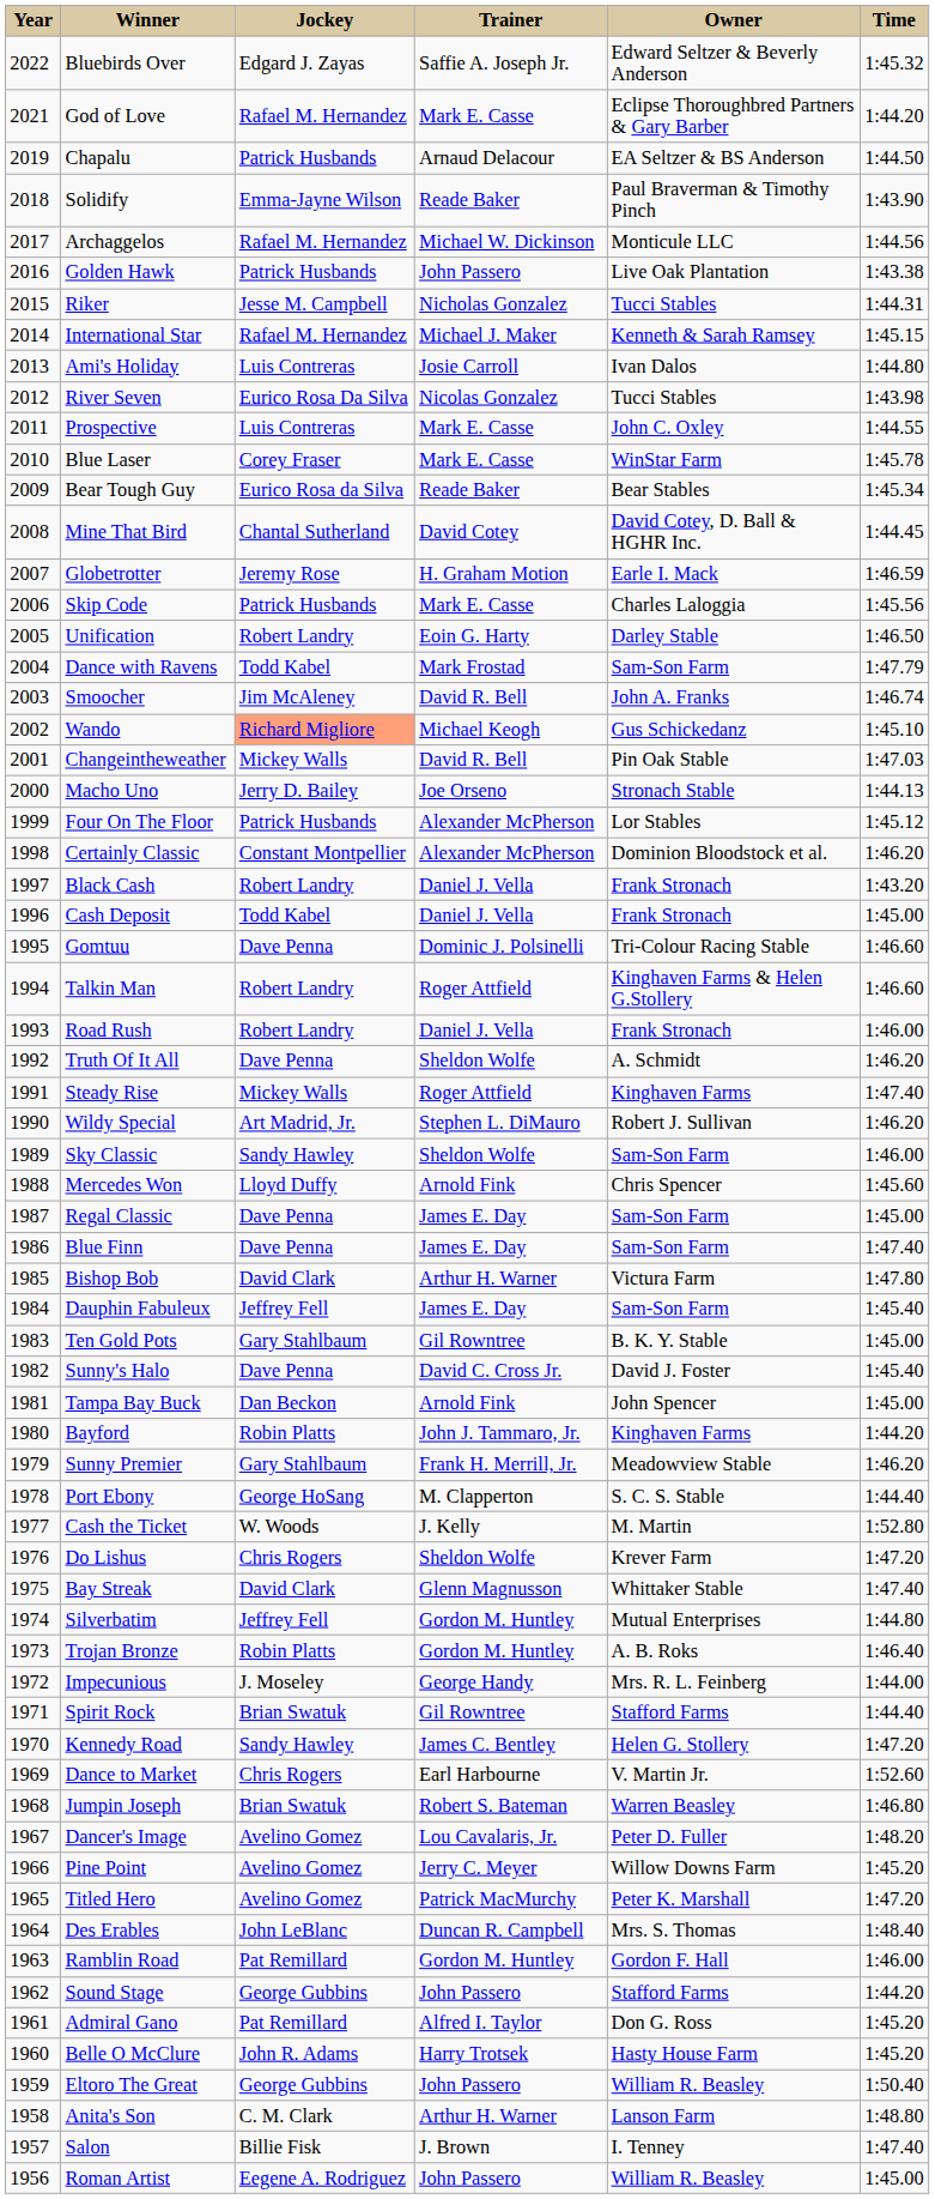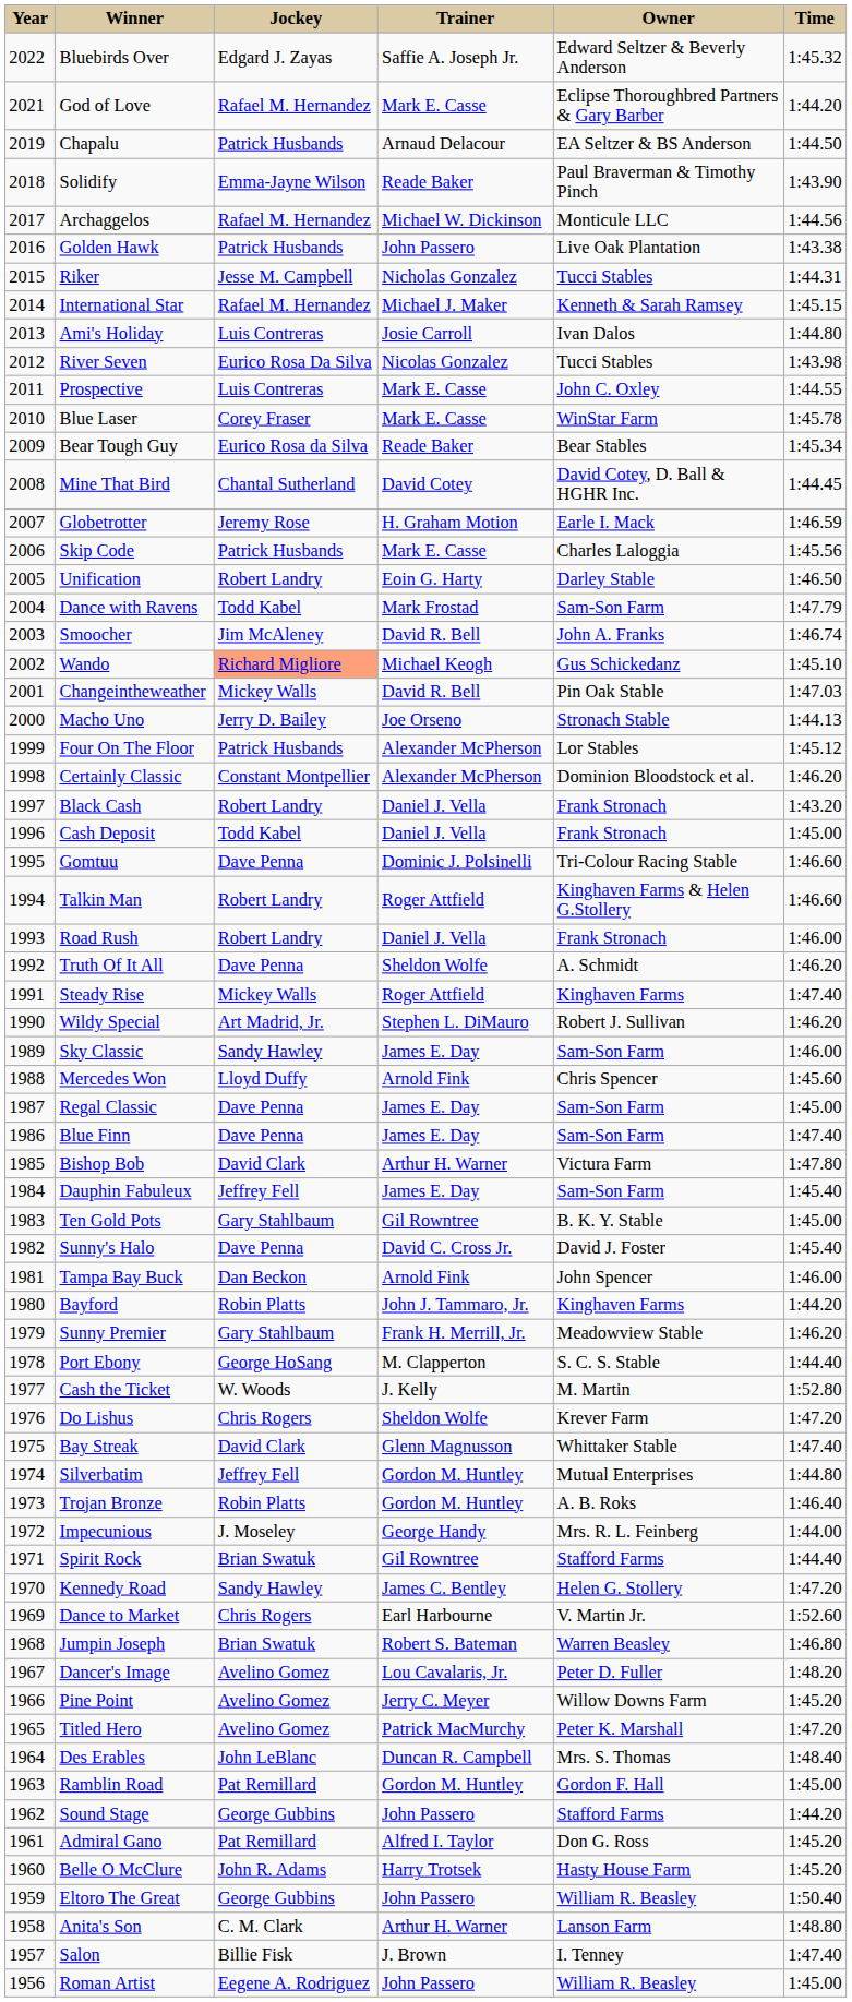 <table class="wikitable sortable">
 <tr>
 <th style="background-color:#DACAA5; width:38px">Year <br></th>
 <th style="background-color:#DACAA5; width:135px">Winner <br></th>
 <th style="background-color:#DACAA5; width:140px">Jockey <br></th>
 <th style="background-color:#DACAA5; width:150px">Trainer <br></th>
 <th style="background-color:#DACAA5; width:200px">Owner <br></th>
 <th style="background-color:#DACAA5">Time</th>
 </tr>
 <tr>
 <td>2022</td>
 <td>Bluebirds Over</td>
 <td>Edgard J. Zayas</td>
 <td>Saffie A. Joseph Jr.</td>
 <td>Edward Seltzer & Beverly Anderson</td>
 <td>1:45.32</td>
 </tr>
 <tr>
 <td>2021</td>
 <td>God of Love</td>
 <td><a href='#'>Rafael M. Hernandez</a></td>
 <td><a href='#'>Mark E. Casse</a></td>
 <td>Eclipse Thoroughbred Partners & <a href='#'>Gary Barber</a></td>
 <td>1:44.20</td>
 </tr>
 <tr>
 <td>2019</td>
 <td>Chapalu</td>
 <td><a href='#'>Patrick Husbands</a></td>
 <td>Arnaud Delacour</td>
 <td>EA Seltzer & BS Anderson</td>
 <td>1:44.50</td>
 </tr>
 <tr>
 <td>2018</td>
 <td>Solidify</td>
 <td><a href='#'>Emma-Jayne Wilson</a></td>
 <td><a href='#'>Reade Baker</a></td>
 <td>Paul Braverman & Timothy Pinch</td>
 <td>1:43.90</td>
 </tr>
 <tr>
 <td>2017</td>
 <td>Archaggelos</td>
 <td><a href='#'>Rafael M. Hernandez</a></td>
 <td><a href='#'>Michael W. Dickinson</a></td>
 <td>Monticule LLC</td>
 <td>1:44.56</td>
 </tr>
 <tr>
 <td>2016</td>
 <td><a href='#'>Golden Hawk</a></td>
 <td><a href='#'>Patrick Husbands</a></td>
 <td><a href='#'>John Passero</a></td>
 <td>Live Oak Plantation</td>
 <td>1:43.38</td>
 </tr>
 <tr>
 <td>2015</td>
 <td><a href='#'>Riker</a></td>
 <td><a href='#'>Jesse M. Campbell</a></td>
 <td><a href='#'>Nicholas Gonzalez</a></td>
 <td><a href='#'>Tucci Stables</a></td>
 <td>1:44.31</td>
 </tr>
 <tr>
 <td>2014</td>
 <td><a href='#'>International Star</a></td>
 <td><a href='#'>Rafael M. Hernandez</a></td>
 <td><a href='#'>Michael J. Maker</a></td>
 <td><a href='#'>Kenneth & Sarah Ramsey</a></td>
 <td>1:45.15</td>
 </tr>
 <tr>
 <td>2013</td>
 <td><a href='#'>Ami's Holiday</a></td>
 <td><a href='#'>Luis Contreras</a></td>
 <td><a href='#'>Josie Carroll</a></td>
 <td>Ivan Dalos</td>
 <td>1:44.80</td>
 </tr>
 <tr>
 <td>2012</td>
 <td><a href='#'>River Seven</a></td>
 <td><a href='#'>Eurico Rosa Da Silva</a></td>
 <td><a href='#'>Nicolas Gonzalez</a></td>
 <td>Tucci Stables</td>
 <td>1:43.98</td>
 </tr>
 <tr>
 <td>2011</td>
 <td><a href='#'>Prospective</a></td>
 <td><a href='#'>Luis Contreras</a></td>
 <td><a href='#'>Mark E. Casse</a></td>
 <td><a href='#'>John C. Oxley</a></td>
 <td>1:44.55</td>
 </tr>
 <tr>
 <td>2010</td>
 <td>Blue Laser</td>
 <td><a href='#'>Corey Fraser</a></td>
 <td><a href='#'>Mark E. Casse</a></td>
 <td><a href='#'>WinStar Farm</a></td>
 <td>1:45.78</td>
 </tr>
 <tr>
 <td>2009</td>
 <td>Bear Tough Guy</td>
 <td><a href='#'>Eurico Rosa da Silva</a></td>
 <td><a href='#'>Reade Baker</a></td>
 <td>Bear Stables</td>
 <td>1:45.34</td>
 </tr>
 <tr>
 <td>2008</td>
 <td><a href='#'>Mine That Bird</a></td>
 <td><a href='#'>Chantal Sutherland</a></td>
 <td><a href='#'>David Cotey</a></td>
 <td><a href='#'>David Cotey</a>, D. Ball & HGHR Inc.</td>
 <td>1:44.45</td>
 </tr>
 <tr>
 <td>2007</td>
 <td><a href='#'>Globetrotter</a></td>
 <td><a href='#'>Jeremy Rose</a></td>
 <td><a href='#'>H. Graham Motion</a></td>
 <td><a href='#'>Earle I. Mack</a></td>
 <td>1:46.59</td>
 </tr>
 <tr>
 <td>2006</td>
 <td><a href='#'>Skip Code</a></td>
 <td><a href='#'>Patrick Husbands</a></td>
 <td><a href='#'>Mark E. Casse</a></td>
 <td>Charles Laloggia</td>
 <td>1:45.56</td>
 </tr>
 <tr>
 <td>2005</td>
 <td><a href='#'>Unification</a></td>
 <td><a href='#'>Robert Landry</a></td>
 <td><a href='#'>Eoin G. Harty</a></td>
 <td><a href='#'>Darley Stable</a></td>
 <td>1:46.50</td>
 </tr>
 <tr>
 <td>2004</td>
 <td><a href='#'>Dance with Ravens</a></td>
 <td><a href='#'>Todd Kabel</a></td>
 <td><a href='#'>Mark Frostad</a></td>
 <td><a href='#'>Sam-Son Farm</a></td>
 <td>1:47.79</td>
 </tr>
 <tr>
 <td>2003</td>
 <td><a href='#'>Smoocher</a></td>
 <td><a href='#'>Jim McAleney</a></td>
 <td><a href='#'>David R. Bell</a></td>
 <td><a href='#'>John A. Franks</a></td>
 <td>1:46.74</td>
 </tr>
 <tr>
 <td>2002</td>
 <td><a href='#'>Wando</a></td>
 <td style="background: lightsalmon;"><a href='#'>Richard Migliore</a></td>
 <td><a href='#'>Michael Keogh</a></td>
 <td><a href='#'>Gus Schickedanz</a></td>
 <td>1:45.10</td>
 </tr>
 <tr>
 <td>2001</td>
 <td><a href='#'>Changeintheweather</a></td>
 <td><a href='#'>Mickey Walls</a></td>
 <td><a href='#'>David R. Bell</a></td>
 <td>Pin Oak Stable</td>
 <td>1:47.03</td>
 </tr>
 <tr>
 <td>2000</td>
 <td><a href='#'>Macho Uno</a></td>
 <td><a href='#'>Jerry D. Bailey</a></td>
 <td><a href='#'>Joe Orseno</a></td>
 <td><a href='#'>Stronach Stable</a></td>
 <td>1:44.13</td>
 </tr>
 <tr>
 <td>1999</td>
 <td><a href='#'>Four On The Floor</a></td>
 <td><a href='#'>Patrick Husbands</a></td>
 <td><a href='#'>Alexander McPherson</a></td>
 <td>Lor Stables</td>
 <td>1:45.12</td>
 </tr>
 <tr>
 <td>1998</td>
 <td><a href='#'>Certainly Classic</a></td>
 <td><a href='#'>Constant Montpellier</a></td>
 <td><a href='#'>Alexander McPherson</a></td>
 <td>Dominion Bloodstock et al.</td>
 <td>1:46.20</td>
 </tr>
 <tr>
 <td>1997</td>
 <td><a href='#'>Black Cash</a></td>
 <td><a href='#'>Robert Landry</a></td>
 <td><a href='#'>Daniel J. Vella</a></td>
 <td><a href='#'>Frank Stronach</a></td>
 <td>1:43.20</td>
 </tr>
 <tr>
 <td>1996</td>
 <td><a href='#'>Cash Deposit</a></td>
 <td><a href='#'>Todd Kabel</a></td>
 <td><a href='#'>Daniel J. Vella</a></td>
 <td><a href='#'>Frank Stronach</a></td>
 <td>1:45.00</td>
 </tr>
 <tr>
 <td>1995</td>
 <td><a href='#'>Gomtuu</a></td>
 <td><a href='#'>Dave Penna</a></td>
 <td><a href='#'>Dominic J. Polsinelli</a></td>
 <td>Tri-Colour Racing Stable</td>
 <td>1:46.60</td>
 </tr>
 <tr>
 <td>1994</td>
 <td><a href='#'>Talkin Man</a></td>
 <td><a href='#'>Robert Landry</a></td>
 <td><a href='#'>Roger Attfield</a></td>
 <td><a href='#'>Kinghaven Farms</a> & <a href='#'>Helen G.Stollery</a></td>
 <td>1:46.60</td>
 </tr>
 <tr>
 <td>1993</td>
 <td><a href='#'>Road Rush</a></td>
 <td><a href='#'>Robert Landry</a></td>
 <td><a href='#'>Daniel J. Vella</a></td>
 <td><a href='#'>Frank Stronach</a></td>
 <td>1:46.00</td>
 </tr>
 <tr>
 <td>1992</td>
 <td><a href='#'>Truth Of It All</a></td>
 <td><a href='#'>Dave Penna</a></td>
 <td><a href='#'>Sheldon Wolfe</a></td>
 <td>A. Schmidt</td>
 <td>1:46.20</td>
 </tr>
 <tr>
 <td>1991</td>
 <td><a href='#'>Steady Rise</a></td>
 <td><a href='#'>Mickey Walls</a></td>
 <td><a href='#'>Roger Attfield</a></td>
 <td><a href='#'>Kinghaven Farms</a></td>
 <td>1:47.40</td>
 </tr>
 <tr>
 <td>1990</td>
 <td><a href='#'>Wildy Special</a></td>
 <td><a href='#'>Art Madrid, Jr.</a></td>
 <td><a href='#'>Stephen L. DiMauro</a></td>
 <td>Robert J. Sullivan</td>
 <td>1:46.20</td>
 </tr>
 <tr>
 <td>1989</td>
 <td><a href='#'>Sky Classic</a></td>
 <td><a href='#'>Sandy Hawley</a></td>
-<td><a href='#'>Sheldon Wolfe</a></td>
+<td><a href='#'>James E. Day</a></td>
 <td><a href='#'>Sam-Son Farm</a></td>
 <td>1:46.00</td>
 </tr>
 <tr>
 <td>1988</td>
 <td><a href='#'>Mercedes Won</a></td>
 <td><a href='#'>Lloyd Duffy</a></td>
 <td><a href='#'>Arnold Fink</a></td>
 <td>Chris Spencer</td>
 <td>1:45.60</td>
 </tr>
 <tr>
 <td>1987</td>
 <td><a href='#'>Regal Classic</a></td>
 <td><a href='#'>Dave Penna</a></td>
 <td><a href='#'>James E. Day</a></td>
 <td><a href='#'>Sam-Son Farm</a></td>
 <td>1:45.00</td>
 </tr>
 <tr>
 <td>1986</td>
 <td><a href='#'>Blue Finn</a></td>
 <td><a href='#'>Dave Penna</a></td>
 <td><a href='#'>James E. Day</a></td>
 <td><a href='#'>Sam-Son Farm</a></td>
 <td>1:47.40</td>
 </tr>
 <tr>
 <td>1985</td>
 <td><a href='#'>Bishop Bob</a></td>
 <td><a href='#'>David Clark</a></td>
 <td><a href='#'>Arthur H. Warner</a></td>
 <td>Victura Farm</td>
 <td>1:47.80</td>
 </tr>
 <tr>
 <td>1984</td>
 <td><a href='#'>Dauphin Fabuleux</a></td>
 <td><a href='#'>Jeffrey Fell</a></td>
 <td><a href='#'>James E. Day</a></td>
 <td><a href='#'>Sam-Son Farm</a></td>
 <td>1:45.40</td>
 </tr>
 <tr>
 <td>1983</td>
 <td><a href='#'>Ten Gold Pots</a></td>
 <td><a href='#'>Gary Stahlbaum</a></td>
 <td><a href='#'>Gil Rowntree</a></td>
 <td>B. K. Y. Stable</td>
 <td>1:45.00</td>
 </tr>
 <tr>
 <td>1982</td>
 <td><a href='#'>Sunny's Halo</a></td>
 <td><a href='#'>Dave Penna</a></td>
 <td><a href='#'>David C. Cross Jr.</a></td>
 <td>David J. Foster</td>
 <td>1:45.40</td>
 </tr>
 <tr>
 <td>1981</td>
 <td><a href='#'>Tampa Bay Buck</a></td>
 <td><a href='#'>Dan Beckon</a></td>
 <td><a href='#'>Arnold Fink</a></td>
 <td>John Spencer</td>
-<td>1:45.00</td>
+<td>1:46.00</td>
 </tr>
 <tr>
 <td>1980</td>
 <td><a href='#'>Bayford</a></td>
 <td><a href='#'>Robin Platts</a></td>
 <td><a href='#'>John J. Tammaro, Jr.</a></td>
 <td><a href='#'>Kinghaven Farms</a></td>
 <td>1:44.20</td>
 </tr>
 <tr>
 <td>1979</td>
 <td><a href='#'>Sunny Premier</a></td>
 <td><a href='#'>Gary Stahlbaum</a></td>
 <td><a href='#'>Frank H. Merrill, Jr.</a></td>
 <td>Meadowview Stable</td>
 <td>1:46.20</td>
 </tr>
 <tr>
 <td>1978</td>
 <td><a href='#'>Port Ebony</a></td>
 <td><a href='#'>George HoSang</a></td>
 <td>M. Clapperton</td>
 <td>S. C. S. Stable</td>
 <td>1:44.40</td>
 </tr>
 <tr>
 <td>1977</td>
 <td><a href='#'>Cash the Ticket</a></td>
 <td>W. Woods</td>
 <td>J. Kelly</td>
 <td>M. Martin</td>
 <td>1:52.80</td>
 </tr>
 <tr>
 <td>1976</td>
 <td><a href='#'>Do Lishus</a></td>
 <td><a href='#'>Chris Rogers</a></td>
 <td><a href='#'>Sheldon Wolfe</a></td>
 <td>Krever Farm</td>
 <td>1:47.20</td>
 </tr>
 <tr>
 <td>1975</td>
 <td><a href='#'>Bay Streak</a></td>
 <td><a href='#'>David Clark</a></td>
 <td><a href='#'>Glenn Magnusson</a></td>
 <td>Whittaker Stable</td>
 <td>1:47.40</td>
 </tr>
 <tr>
 <td>1974</td>
 <td><a href='#'>Silverbatim</a></td>
 <td><a href='#'>Jeffrey Fell</a></td>
 <td><a href='#'>Gordon M. Huntley</a></td>
 <td>Mutual Enterprises</td>
 <td>1:44.80</td>
 </tr>
 <tr>
 <td>1973</td>
 <td><a href='#'>Trojan Bronze</a></td>
 <td><a href='#'>Robin Platts</a></td>
 <td><a href='#'>Gordon M. Huntley</a></td>
 <td>A. B. Roks</td>
 <td>1:46.40</td>
 </tr>
 <tr>
 <td>1972</td>
 <td><a href='#'>Impecunious</a></td>
 <td>J. Moseley</td>
 <td><a href='#'>George Handy</a></td>
 <td>Mrs. R. L. Feinberg</td>
 <td>1:44.00</td>
 </tr>
 <tr>
 <td>1971</td>
 <td><a href='#'>Spirit Rock</a></td>
 <td><a href='#'>Brian Swatuk</a></td>
 <td><a href='#'>Gil Rowntree</a></td>
 <td><a href='#'>Stafford Farms</a></td>
 <td>1:44.40</td>
 </tr>
 <tr>
 <td>1970</td>
 <td><a href='#'>Kennedy Road</a></td>
 <td><a href='#'>Sandy Hawley</a></td>
 <td><a href='#'>James C. Bentley</a></td>
 <td><a href='#'>Helen G. Stollery</a></td>
 <td>1:47.20</td>
 </tr>
 <tr>
 <td>1969</td>
 <td><a href='#'>Dance to Market</a></td>
 <td><a href='#'>Chris Rogers</a></td>
 <td>Earl Harbourne</td>
 <td>V. Martin Jr.</td>
 <td>1:52.60</td>
 </tr>
 <tr>
 <td>1968</td>
 <td><a href='#'>Jumpin Joseph</a></td>
 <td><a href='#'>Brian Swatuk</a></td>
 <td><a href='#'>Robert S. Bateman</a></td>
 <td><a href='#'>Warren Beasley</a></td>
 <td>1:46.80</td>
 </tr>
 <tr>
 <td>1967</td>
 <td><a href='#'>Dancer's Image</a></td>
 <td><a href='#'>Avelino Gomez</a></td>
 <td><a href='#'>Lou Cavalaris, Jr.</a></td>
 <td><a href='#'>Peter D. Fuller</a></td>
 <td>1:48.20</td>
 </tr>
 <tr>
 <td>1966</td>
 <td><a href='#'>Pine Point</a></td>
 <td><a href='#'>Avelino Gomez</a></td>
 <td><a href='#'>Jerry C. Meyer</a></td>
 <td>Willow Downs Farm</td>
 <td>1:45.20</td>
 </tr>
 <tr>
 <td>1965</td>
 <td><a href='#'>Titled Hero</a></td>
 <td><a href='#'>Avelino Gomez</a></td>
 <td><a href='#'>Patrick MacMurchy</a></td>
 <td><a href='#'>Peter K. Marshall</a></td>
 <td>1:47.20</td>
 </tr>
 <tr>
 <td>1964</td>
 <td><a href='#'>Des Erables</a></td>
 <td><a href='#'>John LeBlanc</a></td>
 <td><a href='#'>Duncan R. Campbell</a></td>
 <td>Mrs. S. Thomas</td>
 <td>1:48.40</td>
 </tr>
 <tr>
 <td>1963</td>
 <td><a href='#'>Ramblin Road</a></td>
 <td><a href='#'>Pat Remillard</a></td>
 <td><a href='#'>Gordon M. Huntley</a></td>
 <td><a href='#'>Gordon F. Hall</a></td>
-<td>1:46.00</td>
+<td>1:45.00</td>
 </tr>
 <tr>
 <td>1962</td>
 <td><a href='#'>Sound Stage</a></td>
 <td><a href='#'>George Gubbins</a></td>
 <td><a href='#'>John Passero</a></td>
 <td><a href='#'>Stafford Farms</a></td>
 <td>1:44.20</td>
 </tr>
 <tr>
 <td>1961</td>
 <td><a href='#'>Admiral Gano</a></td>
 <td><a href='#'>Pat Remillard</a></td>
 <td><a href='#'>Alfred I. Taylor</a></td>
 <td>Don G. Ross</td>
 <td>1:45.20</td>
 </tr>
 <tr>
 <td>1960</td>
 <td><a href='#'>Belle O McClure</a></td>
 <td><a href='#'>John R. Adams</a></td>
 <td><a href='#'>Harry Trotsek</a></td>
 <td><a href='#'>Hasty House Farm</a></td>
 <td>1:45.20</td>
 </tr>
 <tr>
 <td>1959</td>
 <td><a href='#'>Eltoro The Great</a></td>
 <td><a href='#'>George Gubbins</a></td>
 <td><a href='#'>John Passero</a></td>
 <td><a href='#'>William R. Beasley</a></td>
 <td>1:50.40</td>
 </tr>
 <tr>
 <td>1958</td>
 <td><a href='#'>Anita's Son</a></td>
 <td>C. M. Clark</td>
 <td><a href='#'>Arthur H. Warner</a></td>
 <td><a href='#'>Lanson Farm</a></td>
 <td>1:48.80</td>
 </tr>
 <tr>
 <td>1957</td>
 <td><a href='#'>Salon</a></td>
 <td>Billie Fisk</td>
 <td>J. Brown</td>
 <td>I. Tenney</td>
 <td>1:47.40</td>
 </tr>
 <tr>
 <td>1956</td>
 <td><a href='#'>Roman Artist</a></td>
 <td><a href='#'>Eegene A. Rodriguez</a></td>
 <td><a href='#'>John Passero</a></td>
 <td><a href='#'>William R. Beasley</a></td>
 <td>1:45.00</td>
 </tr>
 </table>
